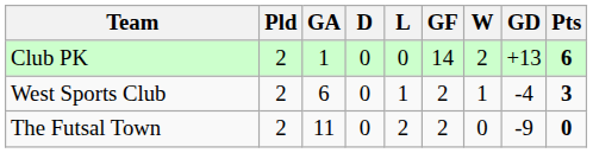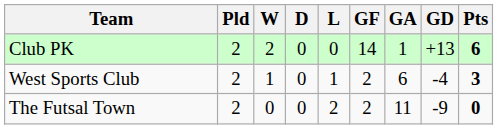 <table class="wikitable" style="text-align:center">
 <tr>
 <th width=175>Team</th>
 <th style="width:20px;" abbr="Played">Pld</th>
-<th style="width:20px;" abbr="Goals against">GA</th>
+<th style="width:20px;" abbr="Won">W</th>
 <th style="width:20px;" abbr="Drawn">D</th>
 <th style="width:20px;" abbr="Lost">L</th>
 <th style="width:20px;" abbr="Goals for">GF</th>
-<th style="width:20px;" abbr="Won">W</th>
+<th style="width:20px;" abbr="Goals against">GA</th>
 <th style="width:20px;" abbr="Goal difference">GD</th>
 <th style="width:20px;" abbr="Points">Pts</th>
 </tr>
 <tr style="background:#cfc;">
 <td align=left>Club PK</td>
 <td>2</td>
-<td>1</td>
+<td>2</td>
 <td>0</td>
 <td>0</td>
 <td>14</td>
-<td>2</td>
+<td>1</td>
 <td>+13</td>
 <td><strong>6</strong></td>
 </tr>
 <tr>
 <td align=left>West Sports Club</td>
 <td>2</td>
-<td>6</td>
+<td>1</td>
 <td>0</td>
 <td>1</td>
 <td>2</td>
-<td>1</td>
+<td>6</td>
 <td>-4</td>
 <td><strong>3</strong></td>
 </tr>
 <tr>
 <td align=left>The Futsal Town</td>
 <td>2</td>
-<td>11</td>
+<td>0</td>
 <td>0</td>
 <td>2</td>
 <td>2</td>
-<td>0</td>
+<td>11</td>
 <td>-9</td>
 <td><strong>0</strong></td>
 </tr>
 </table>
